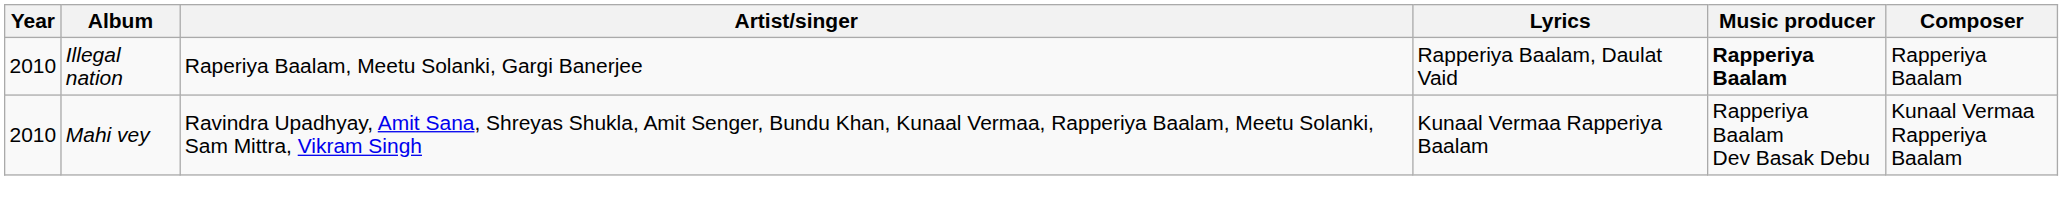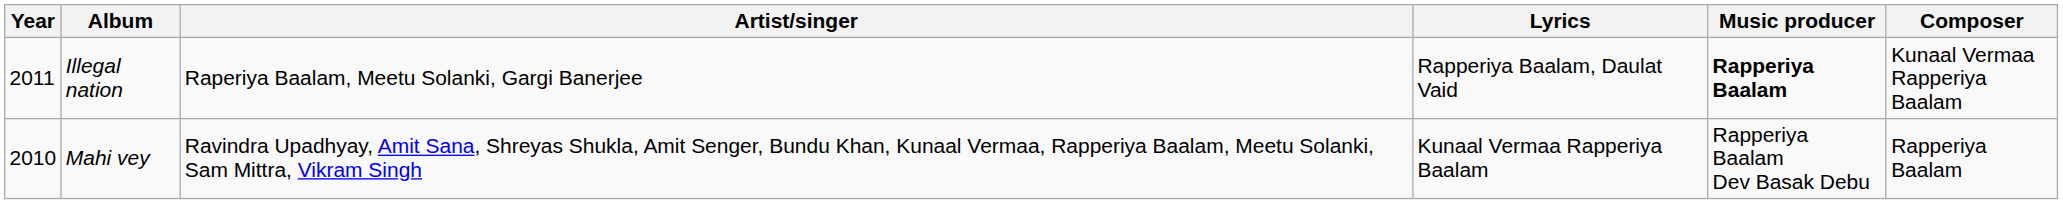 <table class="wikitable">
 <tr>
 <th>Year</th>
 <th>Album</th>
 <th>Artist/singer</th>
 <th>Lyrics</th>
 <th>Music producer</th>
 <th>Composer</th>
 </tr>
 <tr>
-<td>2010</td>
+<td>2011</td>
 <td><em>Illegal nation</em></td>
 <td>Raperiya Baalam, Meetu Solanki, Gargi Banerjee</td>
 <td>Rapperiya Baalam, Daulat Vaid</td>
 <td><strong>Rapperiya Baalam</strong></td>
-<td>Rapperiya Baalam</td>
+<td>Kunaal Vermaa<br>Rapperiya Baalam</td>
 </tr>
 <tr Sabkhoj>
 <td>2010</td>
 <td><em>Mahi vey</em></td>
 <td>Ravindra Upadhyay, <a href='#'>Amit Sana</a>, Shreyas Shukla, Amit Senger, Bundu Khan, Kunaal Vermaa,  Rapperiya Baalam, Meetu Solanki, Sam Mittra, <a href='#'>Vikram Singh</a></td>
 <td>Kunaal Vermaa Rapperiya Baalam</td>
 <td>Rapperiya Baalam<br>Dev Basak Debu</td>
-<td>Kunaal Vermaa<br>Rapperiya Baalam</td>
+<td>Rapperiya Baalam</td>
 </tr>
 </table>
